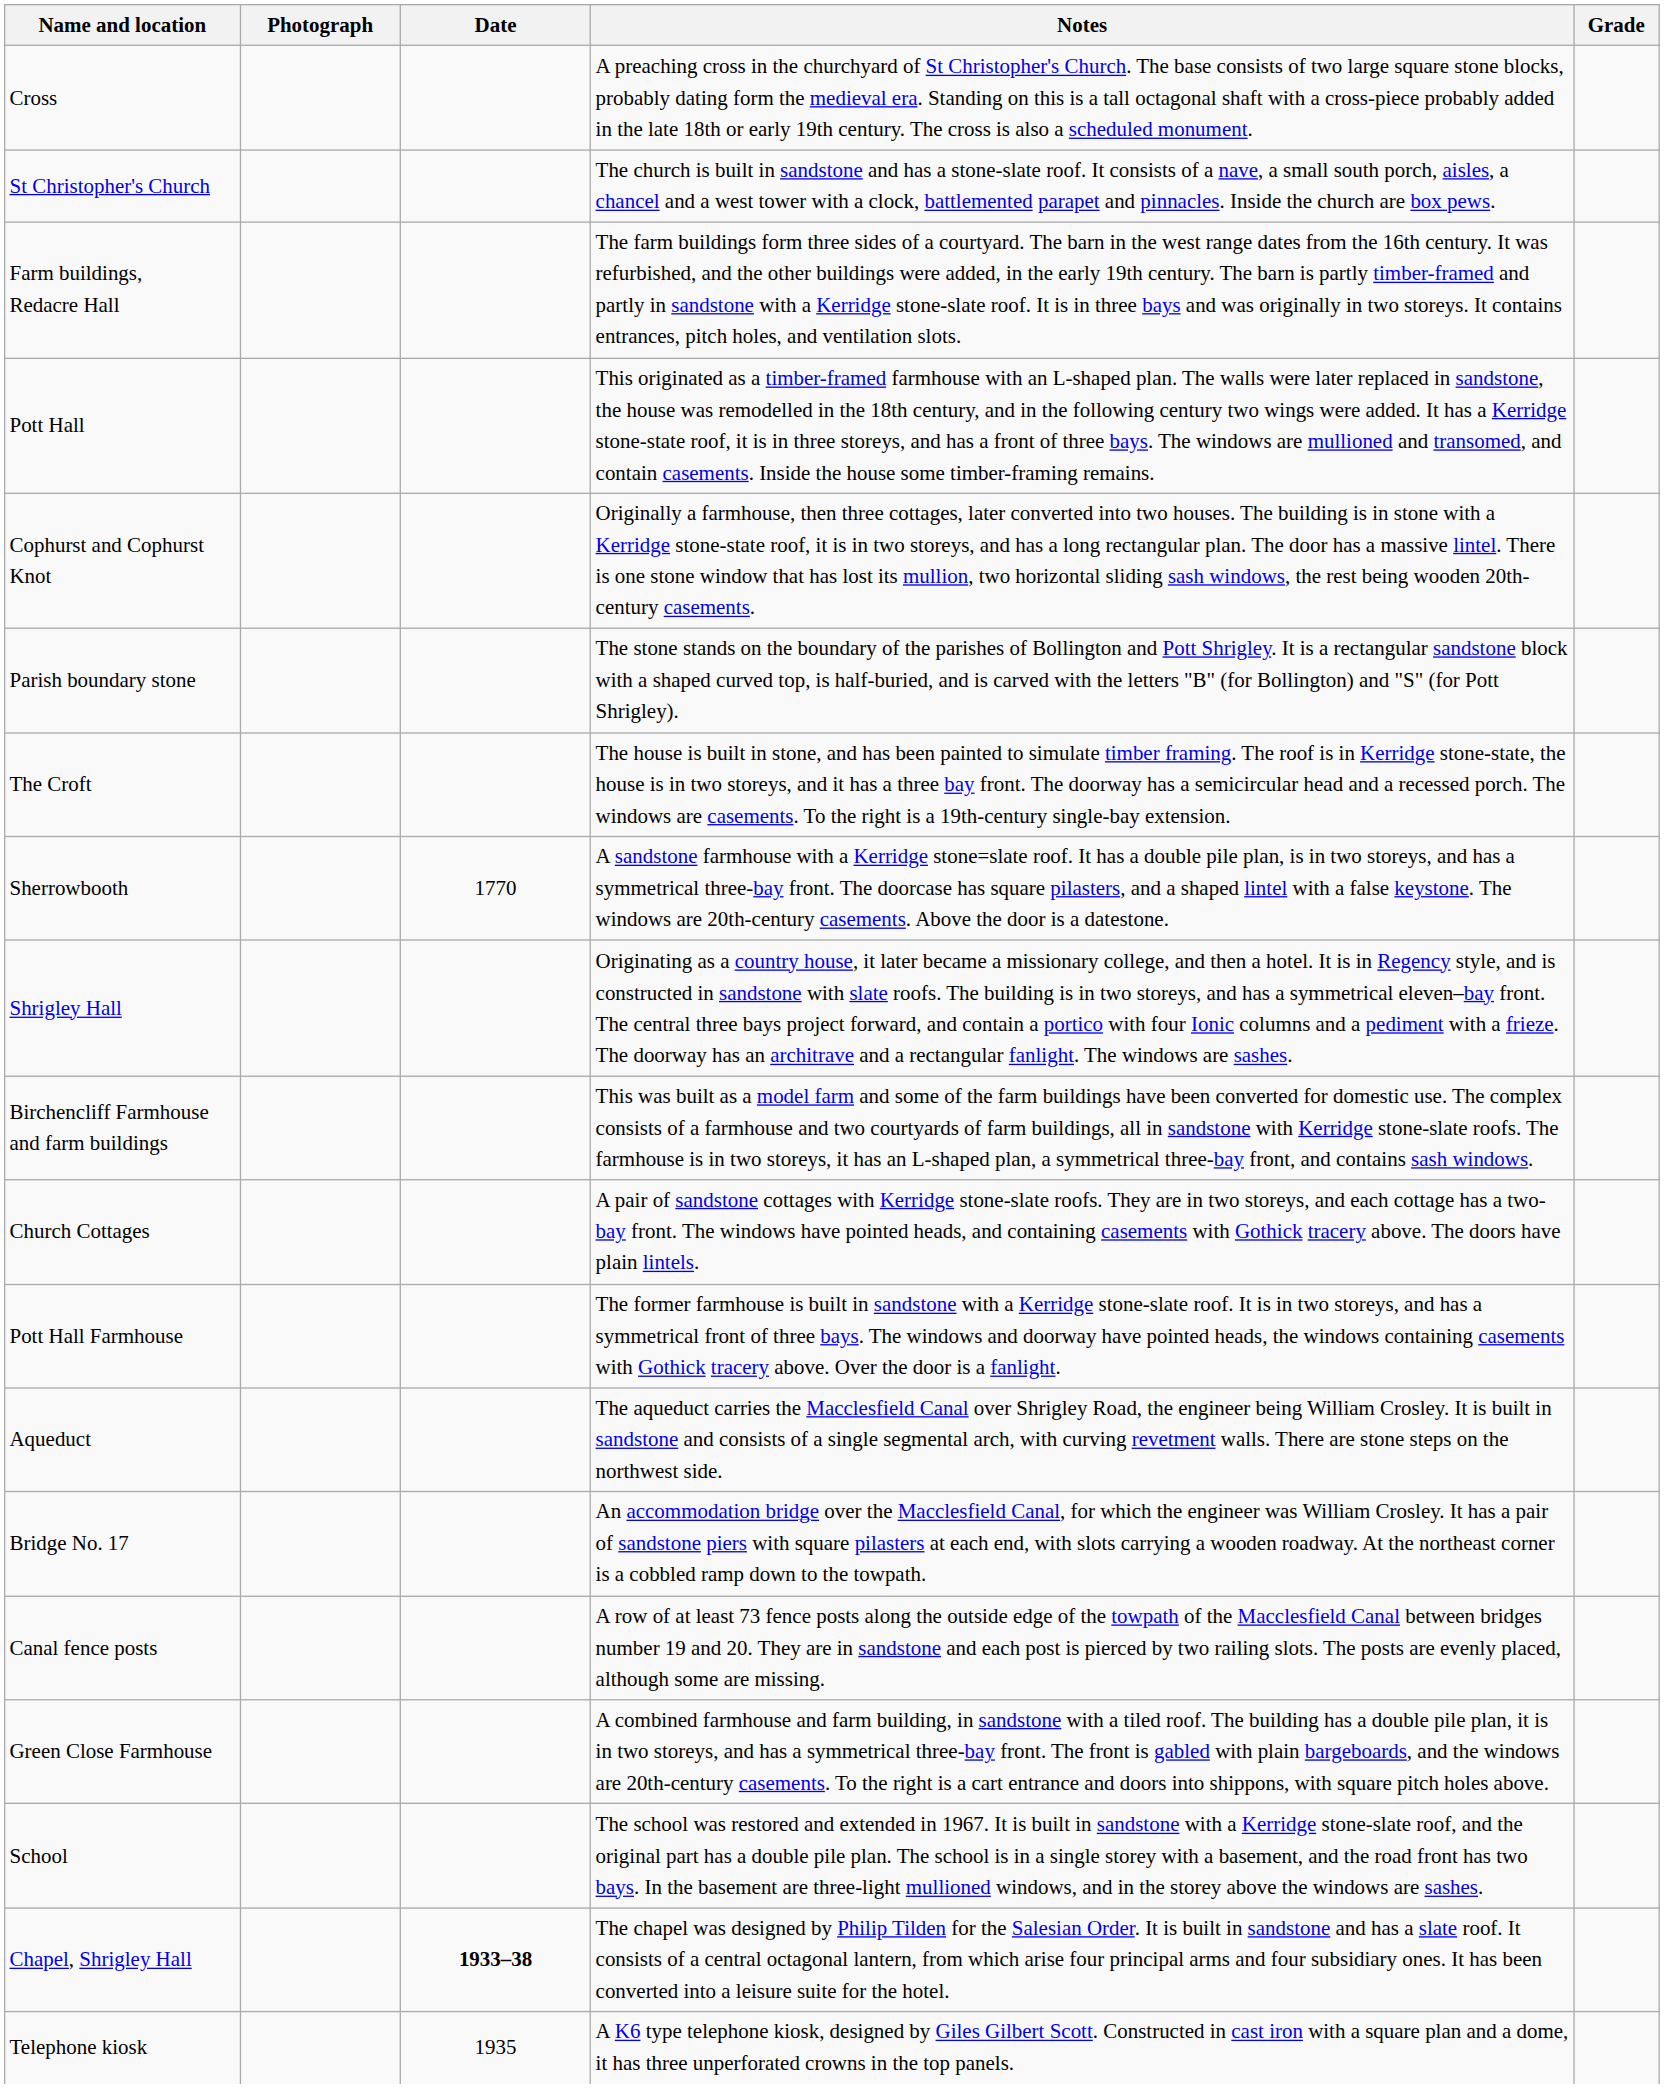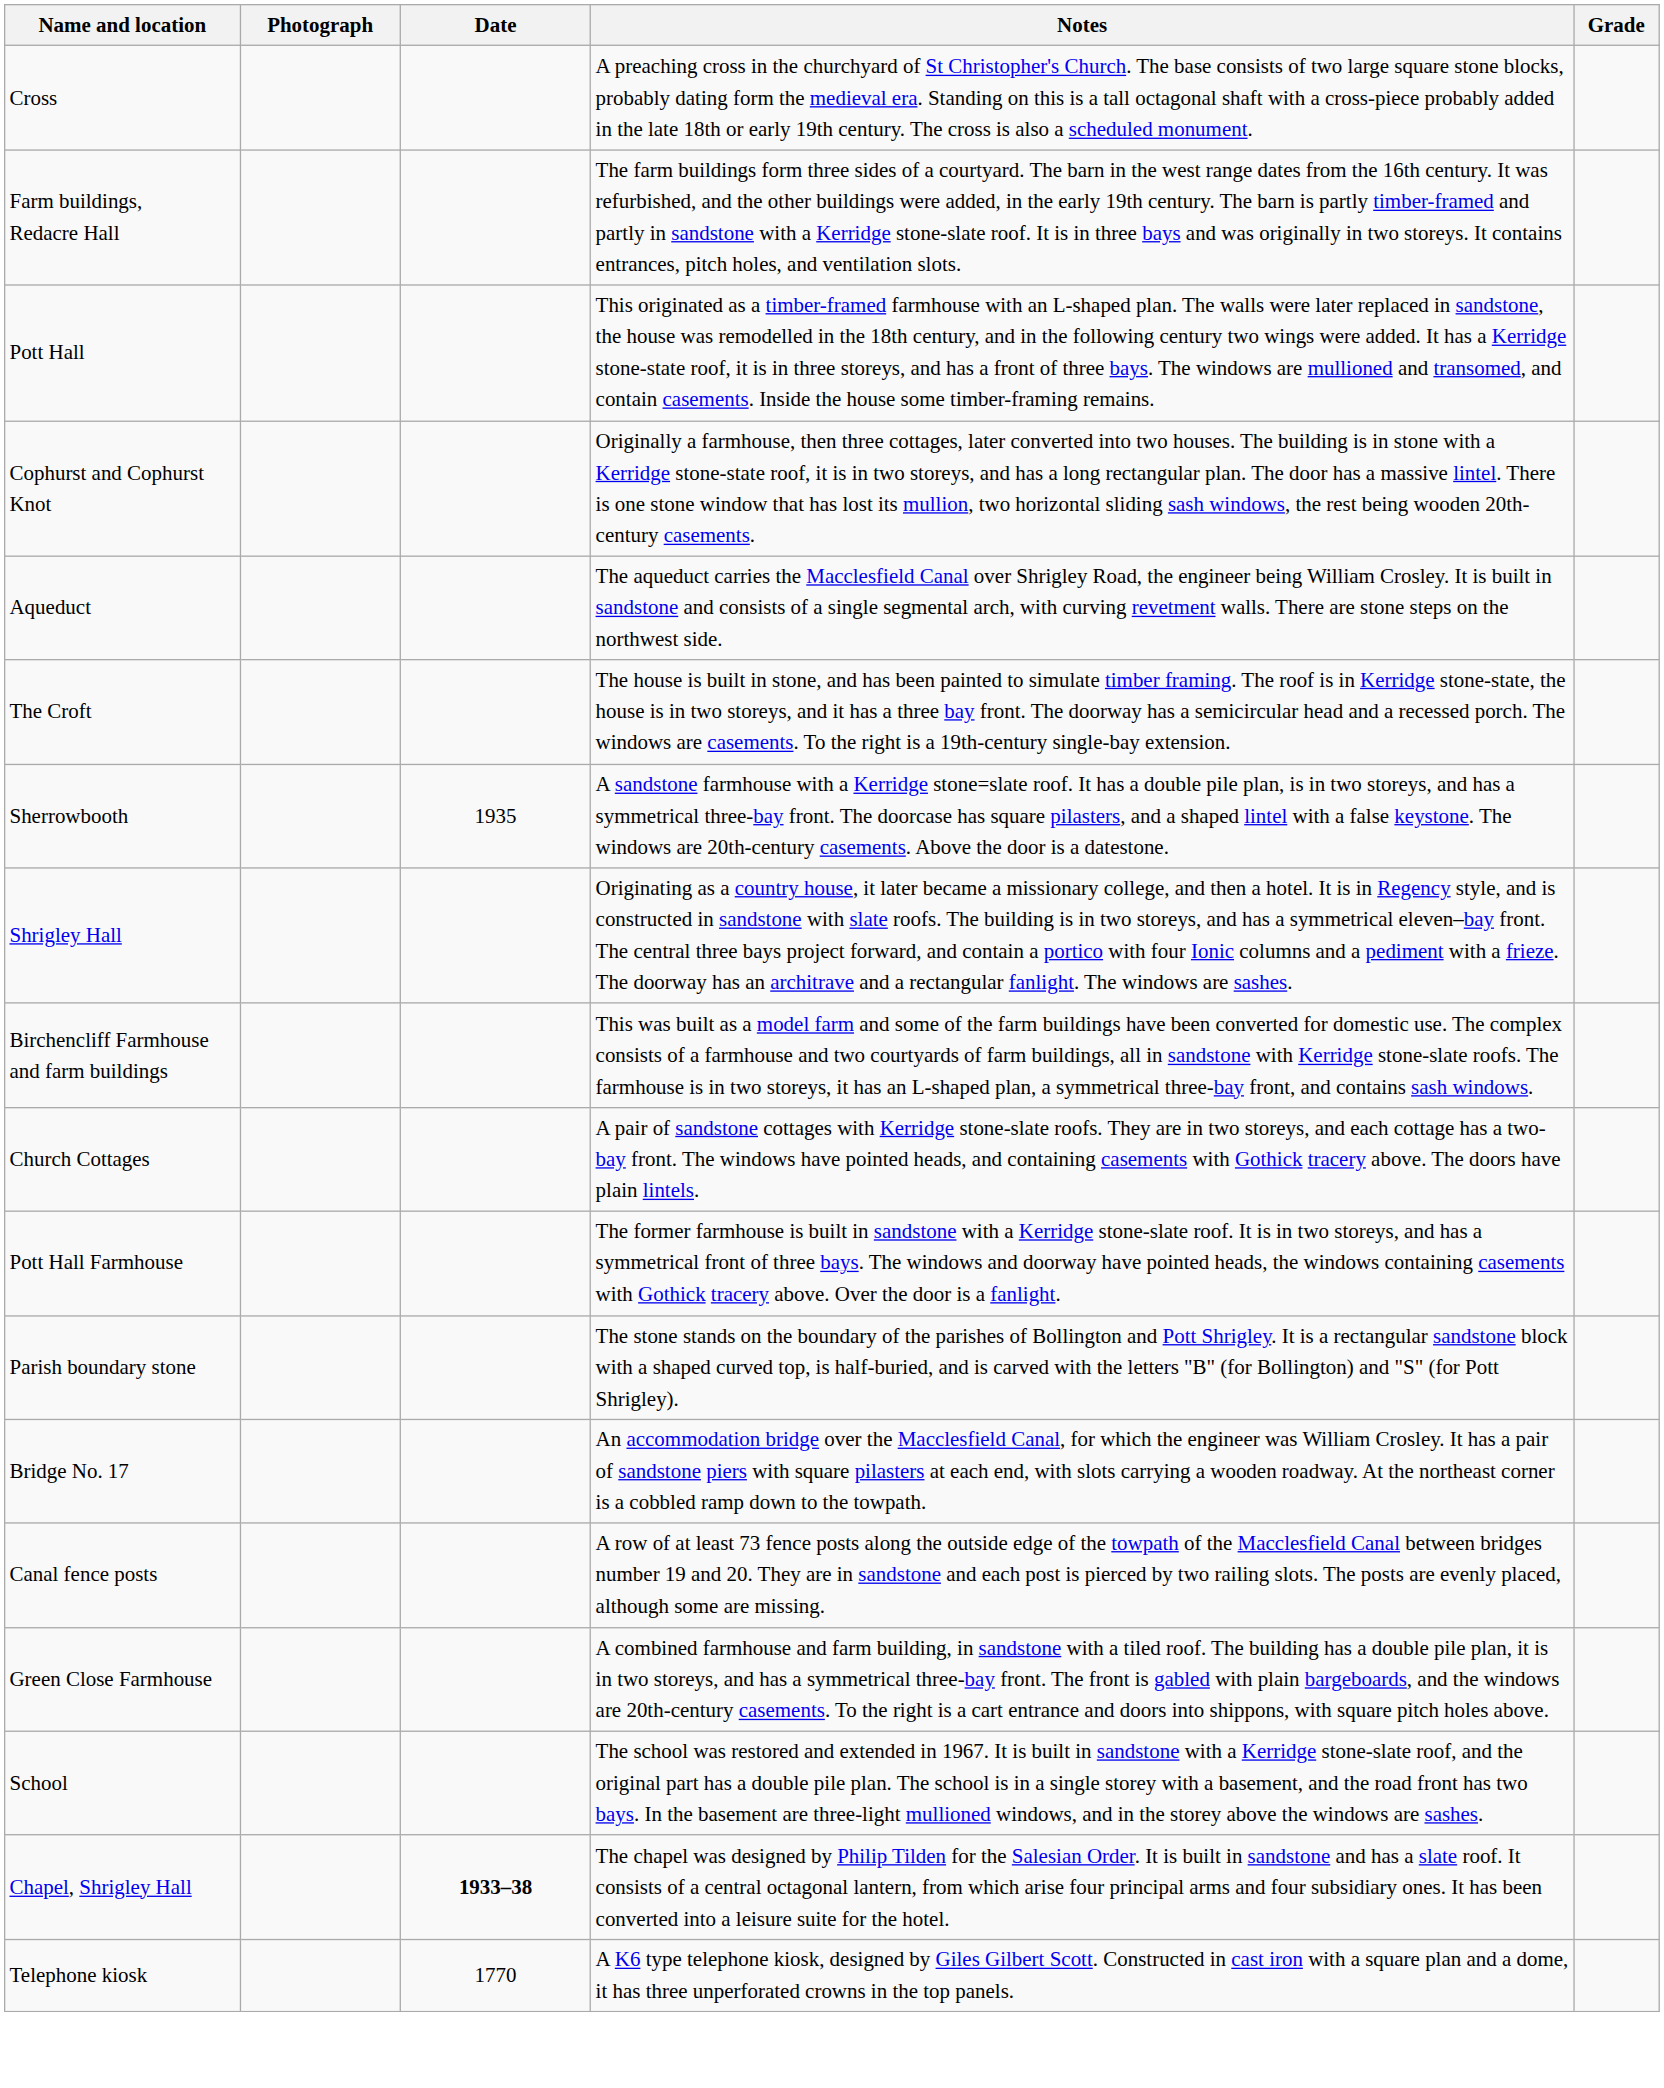 <table class="wikitable sortable plainrowheaders" style="width:100%;border:0px;text-align:left;line-height:150%;">
 <tr>
 <th scope="col"  style="width:150px">Name and location</th>
 <th scope="col"  style="width:100px" class="unsortable">Photograph</th>
 <th scope="col"  style="width:120px">Date</th>
 <th scope="col"  style="width:650px" class="unsortable">Notes</th>
 <th scope="col"  style="width:50px">Grade</th>
 </tr>
 <tr>
 <td>Cross<br><small></small></td>
 <td></td>
 <td align="center"></td>
 <td>A preaching cross in the churchyard of <a href='#'>St Christopher's Church</a>.  The base consists of two large square stone blocks, probably dating form the <a href='#'>medieval era</a>.  Standing on this is a tall octagonal shaft with a cross-piece probably added in the late 18th or early 19th century.  The cross is also a <a href='#'>scheduled monument</a>.</td>
-<td align="center" ></td>
-</tr>
-<tr>
-<td><a href='#'>St Christopher's Church</a><br><small></small></td>
-<td></td>
-<td align="center"></td>
-<td>The church is built in <a href='#'>sandstone</a> and has a stone-slate roof.  It consists of a <a href='#'>nave</a>, a small south porch, <a href='#'>aisles</a>, a <a href='#'>chancel</a> and a west tower with a clock, <a href='#'>battlemented</a> <a href='#'>parapet</a> and <a href='#'>pinnacles</a>.  Inside the church are <a href='#'>box pews</a>.</td>
 <td align="center" ></td>
 </tr>
 <tr>
 <td>Farm buildings,<br>Redacre Hall<br><small></small></td>
 <td></td>
 <td align="center"></td>
 <td>The farm buildings form three sides of a courtyard.  The barn in the west range dates from the 16th century.  It was refurbished, and the other buildings were added, in the early 19th century.  The barn is partly <a href='#'>timber-framed</a> and partly in <a href='#'>sandstone</a> with a <a href='#'>Kerridge</a> stone-slate roof.  It is in three <a href='#'>bays</a> and was originally in two storeys.  It contains entrances, pitch holes, and ventilation slots.</td>
 <td align="center" ></td>
 </tr>
 <tr>
 <td>Pott Hall<br><small></small></td>
 <td></td>
 <td align="center"></td>
 <td>This originated as a <a href='#'>timber-framed</a> farmhouse with an L-shaped plan.  The walls were later replaced in <a href='#'>sandstone</a>, the house was remodelled in the 18th century, and in the following century two wings were added.  It has a <a href='#'>Kerridge</a> stone-state roof, it is in three storeys, and has a front of three <a href='#'>bays</a>.  The windows are <a href='#'>mullioned</a> and <a href='#'>transomed</a>, and contain <a href='#'>casements</a>.  Inside the house some timber-framing remains.</td>
 <td align="center" ></td>
 </tr>
 <tr>
 <td>Cophurst and Cophurst Knot<br><small></small></td>
 <td></td>
 <td align="center"></td>
 <td>Originally a farmhouse, then three cottages, later converted into two houses.  The building is in stone with a <a href='#'>Kerridge</a> stone-state roof, it is in two storeys, and has a long rectangular plan.  The door has a massive <a href='#'>lintel</a>.  There is one stone window that has lost its <a href='#'>mullion</a>, two horizontal sliding <a href='#'>sash windows</a>, the rest being wooden 20th-century <a href='#'>casements</a>.</td>
 <td align="center" ></td>
 </tr>
 <tr>
-<td>Parish boundary stone<br><small></small></td>
+<td>Aqueduct<br><small></small></td>
 <td></td>
 <td align="center"></td>
-<td>The stone stands on the boundary of the parishes of Bollington and <a href='#'>Pott Shrigley</a>.  It is a rectangular <a href='#'>sandstone</a> block with a shaped curved top, is half-buried, and is carved with the letters "B" (for Bollington) and "S" (for Pott Shrigley).</td>
+<td>The aqueduct carries the <a href='#'>Macclesfield Canal</a> over Shrigley Road, the engineer being William Crosley.  It is built in <a href='#'>sandstone</a> and consists of a single segmental arch, with curving <a href='#'>revetment</a> walls.  There are stone steps on the northwest side.</td>
 <td align="center" ></td>
 </tr>
 <tr>
 <td>The Croft<br><small></small></td>
 <td></td>
 <td align="center"></td>
 <td>The house is built in stone, and has been painted to simulate <a href='#'>timber framing</a>.  The roof is in <a href='#'>Kerridge</a> stone-state, the house is in two storeys, and it has a three <a href='#'>bay</a> front.  The doorway has a semicircular head and a recessed porch.  The windows are <a href='#'>casements</a>.  To the right is a 19th-century single-bay extension.</td>
 <td align="center" ></td>
 </tr>
 <tr>
 <td>Sherrowbooth<br><small></small></td>
 <td></td>
-<td align="center">1770</td>
+<td align="center">1935</td>
 <td>A <a href='#'>sandstone</a> farmhouse with a <a href='#'>Kerridge</a> stone=slate roof.  It has a double pile plan, is in two storeys, and has a symmetrical three-<a href='#'>bay</a> front.  The doorcase has square <a href='#'>pilasters</a>, and a shaped <a href='#'>lintel</a> with a false <a href='#'>keystone</a>.  The windows are 20th-century <a href='#'>casements</a>.  Above the door is a datestone.</td>
 <td align="center" ></td>
 </tr>
 <tr>
 <td><a href='#'>Shrigley Hall</a><br><small></small></td>
 <td></td>
 <td align="center"></td>
 <td>Originating as a <a href='#'>country house</a>, it later became a missionary college, and then a hotel.  It is in <a href='#'>Regency</a> style, and is constructed in <a href='#'>sandstone</a> with <a href='#'>slate</a> roofs.  The building is in two storeys, and has a symmetrical eleven–<a href='#'>bay</a> front.  The central three bays project forward, and contain a <a href='#'>portico</a> with four <a href='#'>Ionic</a> columns and a <a href='#'>pediment</a> with a <a href='#'>frieze</a>. The doorway has an <a href='#'>architrave</a> and a rectangular <a href='#'>fanlight</a>.  The windows are <a href='#'>sashes</a>.</td>
 <td align="center" ></td>
 </tr>
 <tr>
 <td>Birchencliff Farmhouse and farm buildings<br><small></small></td>
 <td></td>
 <td align="center"></td>
 <td>This was built as a <a href='#'>model farm</a> and some of the farm buildings have been converted for domestic use.  The complex consists of a farmhouse and two courtyards of farm buildings, all in <a href='#'>sandstone</a> with <a href='#'>Kerridge</a> stone-slate roofs.  The farmhouse is in two storeys, it has an L-shaped plan, a symmetrical three-<a href='#'>bay</a> front, and contains <a href='#'>sash windows</a>.</td>
 <td align="center" ></td>
 </tr>
 <tr>
 <td>Church Cottages<br><small></small></td>
 <td></td>
 <td align="center"></td>
 <td>A pair of <a href='#'>sandstone</a> cottages with <a href='#'>Kerridge</a> stone-slate roofs.  They are in two storeys, and each cottage has a two-<a href='#'>bay</a> front.  The windows have pointed heads, and containing <a href='#'>casements</a> with <a href='#'>Gothick</a> <a href='#'>tracery</a> above.  The doors have plain <a href='#'>lintels</a>.</td>
 <td align="center" ></td>
 </tr>
 <tr>
 <td>Pott Hall Farmhouse<br><small></small></td>
 <td></td>
 <td align="center"></td>
 <td>The former farmhouse is built in <a href='#'>sandstone</a> with a <a href='#'>Kerridge</a> stone-slate roof.  It is in two storeys, and has a symmetrical front of three <a href='#'>bays</a>.  The windows and doorway have pointed heads, the windows containing <a href='#'>casements</a> with <a href='#'>Gothick</a> <a href='#'>tracery</a> above.  Over the door is a <a href='#'>fanlight</a>.</td>
 <td align="center" ></td>
 </tr>
 <tr>
-<td>Aqueduct<br><small></small></td>
+<td>Parish boundary stone<br><small></small></td>
 <td></td>
 <td align="center"></td>
-<td>The aqueduct carries the <a href='#'>Macclesfield Canal</a> over Shrigley Road, the engineer being William Crosley.  It is built in <a href='#'>sandstone</a> and consists of a single segmental arch, with curving <a href='#'>revetment</a> walls.  There are stone steps on the northwest side.</td>
+<td>The stone stands on the boundary of the parishes of Bollington and <a href='#'>Pott Shrigley</a>.  It is a rectangular <a href='#'>sandstone</a> block with a shaped curved top, is half-buried, and is carved with the letters "B" (for Bollington) and "S" (for Pott Shrigley).</td>
 <td align="center" ></td>
 </tr>
 <tr>
 <td>Bridge No. 17<br><small></small></td>
 <td></td>
 <td align="center"></td>
 <td>An <a href='#'>accommodation bridge</a> over the <a href='#'>Macclesfield Canal</a>, for which the engineer was William Crosley.  It has a pair of <a href='#'>sandstone</a> <a href='#'>piers</a> with square <a href='#'>pilasters</a> at each end, with slots carrying a wooden roadway.  At the northeast corner is a cobbled ramp down to the towpath.</td>
 <td align="center" ></td>
 </tr>
 <tr>
 <td>Canal fence posts<br><small></small></td>
 <td></td>
 <td align="center"></td>
 <td>A row of at least 73 fence posts along the outside edge of the <a href='#'>towpath</a> of the <a href='#'>Macclesfield Canal</a> between bridges number 19 and 20.  They are in <a href='#'>sandstone</a> and each post is pierced by two railing slots.  The posts are evenly placed, although some are missing.</td>
 <td align="center" ></td>
 </tr>
 <tr>
 <td>Green Close Farmhouse<br><small></small></td>
 <td></td>
 <td align="center"></td>
 <td>A combined farmhouse and farm building, in <a href='#'>sandstone</a> with a tiled roof.  The building has a double pile plan, it is in two storeys, and has a symmetrical three-<a href='#'>bay</a> front.  The front is <a href='#'>gabled</a> with plain <a href='#'>bargeboards</a>, and the windows are 20th-century <a href='#'>casements</a>.  To the right is a cart entrance and doors into shippons, with square pitch holes above.</td>
 <td align="center" ></td>
 </tr>
 <tr>
 <td>School<br><small></small></td>
 <td></td>
 <td align="center"></td>
 <td>The school was restored and extended in 1967.  It is built in <a href='#'>sandstone</a> with a <a href='#'>Kerridge</a> stone-slate roof, and the original part has a double pile plan.  The school is in a single storey with a basement, and the road front has two <a href='#'>bays</a>.  In the basement are three-light <a href='#'>mullioned</a> windows, and in the storey above the windows are <a href='#'>sashes</a>.</td>
 <td align="center" ></td>
 </tr>
 <tr>
 <td><a href='#'>Chapel</a>, <a href='#'>Shrigley Hall</a><br><small></small></td>
 <td></td>
 <td align="center"><strong>1933–38</strong></td>
 <td>The chapel was designed by <a href='#'>Philip Tilden</a> for the <a href='#'>Salesian Order</a>.  It is built in <a href='#'>sandstone</a> and has a <a href='#'>slate</a> roof.  It consists of a central octagonal lantern, from which arise four principal arms and four subsidiary ones.  It has been converted into a leisure suite for the hotel.</td>
 <td align="center" ></td>
 </tr>
 <tr>
 <td>Telephone kiosk<br><small></small></td>
 <td></td>
-<td align="center">1935</td>
+<td align="center">1770</td>
 <td>A <a href='#'>K6</a> type telephone kiosk, designed by <a href='#'>Giles Gilbert Scott</a>.  Constructed in <a href='#'>cast iron</a> with a square plan and a dome, it has three unperforated crowns in the top panels.</td>
 <td align="center" ></td>
 </tr>
 <tr>
 </tr>
 </table>
